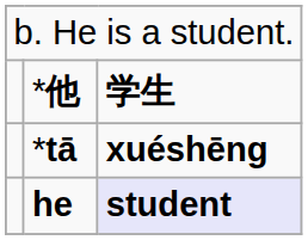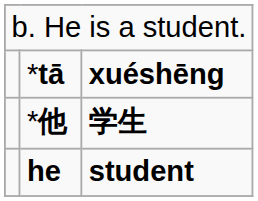 <table class="wikitable">
 <tr>
 <td colspan="3">b. He is a student.</td>
+</tr>
+<tr>
+<td></td>
+<td>*<strong>tā</strong></td>
+<td><strong>xuéshēng</strong></td>
 </tr>
 <tr>
 <td></td>
 <td>*<strong>他</strong></td>
 <td><strong>学生</strong></td>
 </tr>
 <tr>
 <td></td>
-<td>*<strong>tā</strong></td>
-<td><strong>xuéshēng</strong></td>
-</tr>
-<tr>
-<td></td>
 <td><strong>he</strong></td>
-<td style="background: lavender;"><strong>student</strong></td>
+<td><strong>student</strong></td>
 </tr>
 </table>
